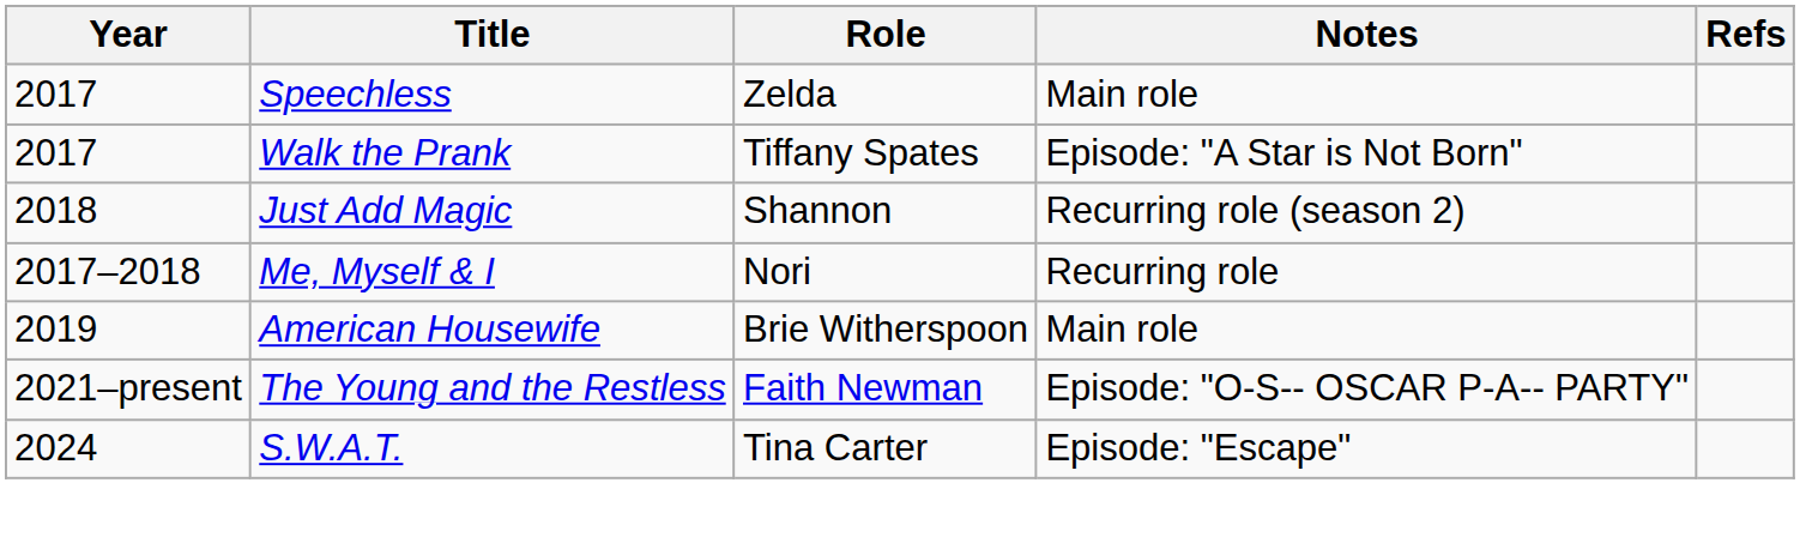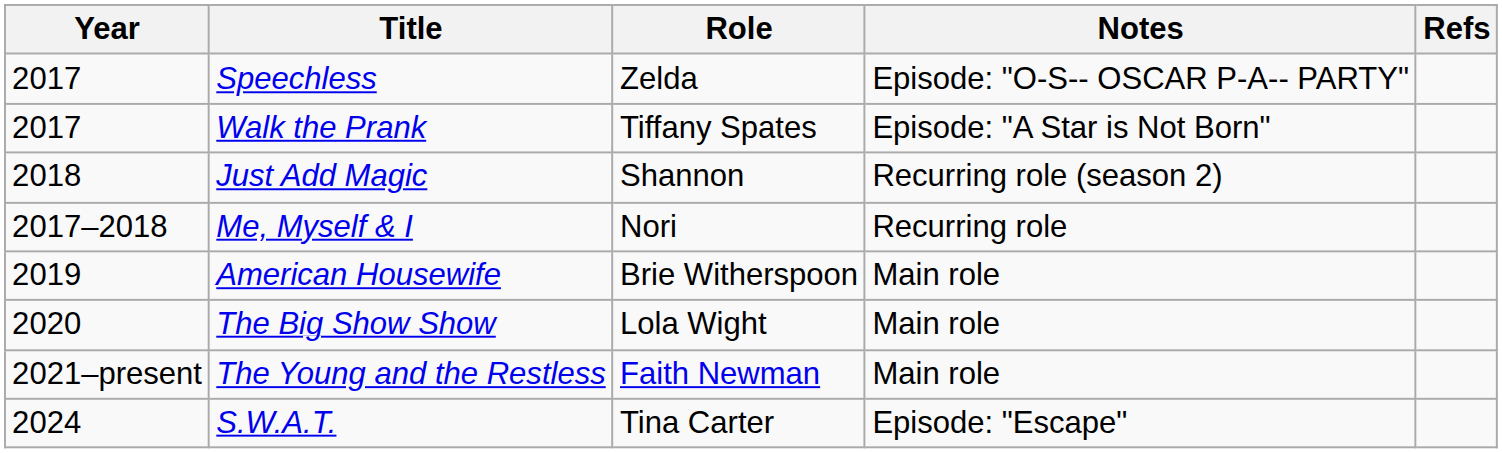 <table class="wikitable sortable">
 <tr>
 <th>Year</th>
 <th>Title</th>
 <th>Role</th>
 <th class="unsortable">Notes</th>
 <th class="unsortable">Refs</th>
 </tr>
 <tr>
 <td>2017</td>
 <td><em><a href='#'>Speechless</a></em></td>
 <td>Zelda</td>
-<td>Main role</td>
+<td>Episode: "O-S-- OSCAR P-A-- PARTY"</td>
 <td></td>
 </tr>
 <tr>
 <td>2017</td>
 <td><em><a href='#'>Walk the Prank</a></em></td>
 <td>Tiffany Spates</td>
 <td>Episode: "A Star is Not Born"</td>
 <td></td>
 </tr>
 <tr>
 <td>2018</td>
 <td><em><a href='#'>Just Add Magic</a></em></td>
 <td>Shannon</td>
 <td>Recurring role (season 2)</td>
 <td></td>
 </tr>
 <tr>
 <td>2017–2018</td>
 <td><em><a href='#'>Me, Myself & I</a></em></td>
 <td>Nori</td>
 <td>Recurring role</td>
 <td></td>
 </tr>
 <tr>
 <td>2019</td>
 <td><em><a href='#'>American Housewife</a></em></td>
 <td>Brie Witherspoon</td>
 <td>Main role</td>
 <td></td>
 </tr>
 <tr>
+<td>2020</td>
+<td><em><a href='#'>The Big Show Show</a></em></td>
+<td>Lola Wight</td>
+<td>Main role</td>
+<td></td>
+</tr>
+<tr>
 <td>2021–present</td>
 <td><em><a href='#'>The Young and the Restless</a></em></td>
 <td><a href='#'>Faith Newman</a></td>
-<td>Episode: "O-S-- OSCAR P-A-- PARTY"</td>
+<td>Main role</td>
 <td></td>
 </tr>
 <tr>
 <td>2024</td>
 <td><em><a href='#'>S.W.A.T.</a></em></td>
 <td>Tina Carter</td>
 <td>Episode: "Escape"</td>
 </tr>
 </table>
